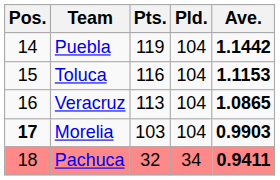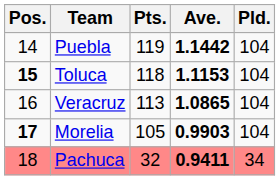 <table class="wikitable" style="text-align:center">
 <tr>
 <th>Pos.</th>
 <th>Team</th>
 <th>Pts.</th>
+<th>Ave.</th>
 <th>Pld.</th>
-<th>Ave.</th>
 </tr>
 <tr>
 <td>14</td>
 <td align=left><a href='#'>Puebla</a></td>
 <td>119</td>
+<td><strong>1.1442</strong></td>
 <td>104</td>
-<td><strong>1.1442</strong></td>
 </tr>
 <tr>
-<td>15</td>
+<td><strong>15</strong></td>
 <td align=left><a href='#'>Toluca</a></td>
-<td>116</td>
+<td>118</td>
+<td><strong>1.1153</strong></td>
 <td>104</td>
-<td><strong>1.1153</strong></td>
 </tr>
 <tr>
 <td>16</td>
 <td align=left><a href='#'>Veracruz</a></td>
 <td>113</td>
+<td><strong>1.0865</strong></td>
 <td>104</td>
-<td><strong>1.0865</strong></td>
 </tr>
 <tr>
 <td><strong>17</strong></td>
 <td align=left><a href='#'>Morelia</a></td>
-<td>103</td>
+<td>105</td>
+<td><strong>0.9903</strong></td>
 <td>104</td>
-<td><strong>0.9903</strong></td>
 </tr>
 <tr bgcolor="ff8888">
 <td>18</td>
 <td align=left><a href='#'>Pachuca</a></td>
 <td>32</td>
+<td><strong>0.9411</strong></td>
 <td>34</td>
-<td><strong>0.9411</strong></td>
 </tr>
 </table>
